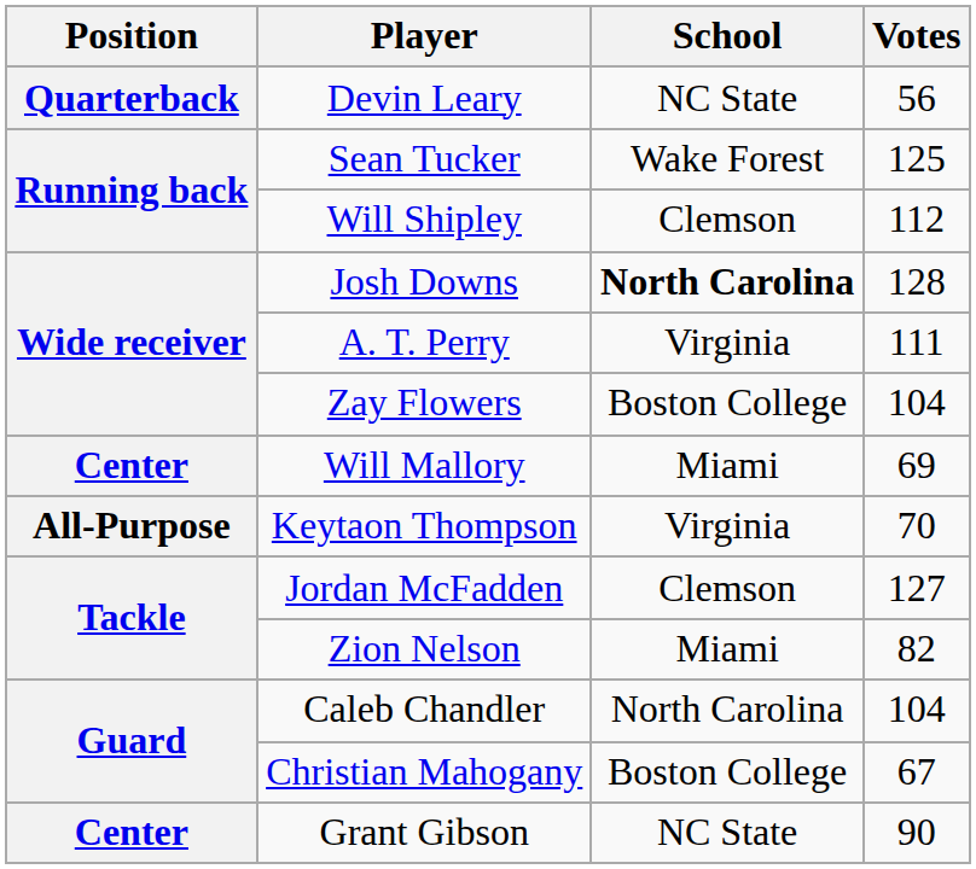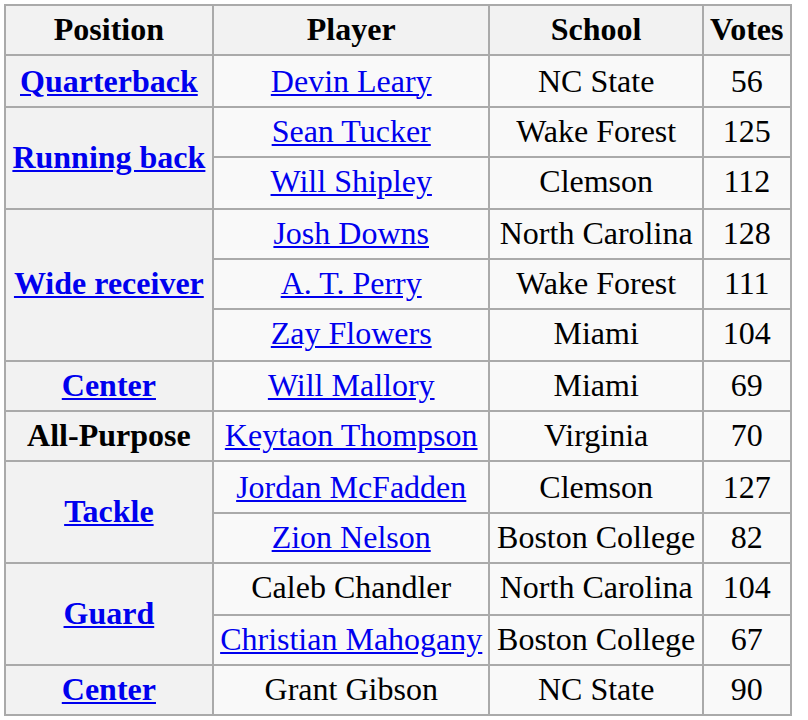 <table class="wikitable" style="text-align: center;">
 <tr>
 <th>Position</th>
 <th>Player</th>
 <th>School</th>
 <th>Votes</th>
 </tr>
 <tr>
 <th rowspan="1"><a href='#'>Quarterback</a></th>
 <td><a href='#'>Devin Leary</a></td>
 <td>NC State</td>
 <td>56</td>
 </tr>
 <tr>
 <th rowspan="2"><a href='#'>Running back</a></th>
 <td><a href='#'>Sean Tucker</a></td>
 <td>Wake Forest</td>
 <td>125</td>
 </tr>
 <tr>
 <td><a href='#'>Will Shipley</a></td>
 <td>Clemson</td>
 <td>112</td>
 </tr>
 <tr>
 <th rowspan="3"><a href='#'>Wide receiver</a></th>
 <td><a href='#'>Josh Downs</a></td>
-<td><strong>North Carolina</strong></td>
+<td>North Carolina</td>
 <td>128</td>
 </tr>
 <tr>
 <td><a href='#'>A. T. Perry</a></td>
-<td>Virginia</td>
+<td>Wake Forest</td>
 <td>111</td>
 </tr>
 <tr>
 <td><a href='#'>Zay Flowers</a></td>
-<td>Boston College</td>
+<td>Miami</td>
 <td>104</td>
 </tr>
 <tr>
 <th rowspan="1"><a href='#'>Center</a></th>
 <td><a href='#'>Will Mallory</a></td>
 <td>Miami</td>
 <td>69</td>
 </tr>
 <tr>
 <th rowspan="1">All-Purpose</th>
 <td><a href='#'>Keytaon Thompson</a></td>
 <td>Virginia</td>
 <td>70</td>
 </tr>
 <tr>
 <th rowspan="2"><a href='#'>Tackle</a></th>
 <td><a href='#'>Jordan McFadden</a></td>
 <td>Clemson</td>
 <td>127</td>
 </tr>
 <tr>
 <td><a href='#'>Zion Nelson</a></td>
-<td>Miami</td>
+<td>Boston College</td>
 <td>82</td>
 </tr>
 <tr>
 <th rowspan="2"><a href='#'>Guard</a></th>
 <td>Caleb Chandler</td>
 <td>North Carolina</td>
 <td>104</td>
 </tr>
 <tr>
 <td><a href='#'>Christian Mahogany</a></td>
 <td>Boston College</td>
 <td>67</td>
 </tr>
 <tr>
 <th rowspan="1"><a href='#'>Center</a></th>
 <td>Grant Gibson</td>
 <td>NC State</td>
 <td>90</td>
 </tr>
 </table>
